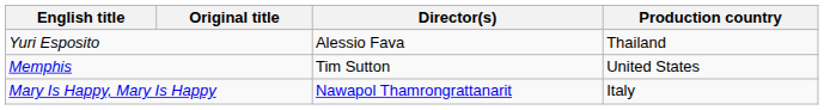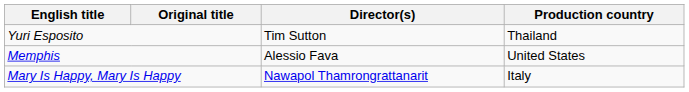 <table class="wikitable" width="95%">
 <tr>
 <th>English title</th>
 <th>Original title</th>
 <th>Director(s)</th>
 <th>Production country</th>
 </tr>
 <tr>
 <td colspan=2><em>Yuri Esposito</em></td>
-<td>Alessio Fava</td>
+<td>Tim Sutton</td>
 <td>Thailand</td>
 </tr>
 <tr>
 <td colspan=2><em><a href='#'>Memphis</a></em></td>
-<td>Tim Sutton</td>
+<td>Alessio Fava</td>
 <td>United States</td>
 </tr>
 <tr>
 <td colspan=2><em><a href='#'>Mary Is Happy, Mary Is Happy</a></em></td>
 <td><a href='#'>Nawapol Thamrongrattanarit</a></td>
 <td>Italy</td>
 </tr>
 </table>
